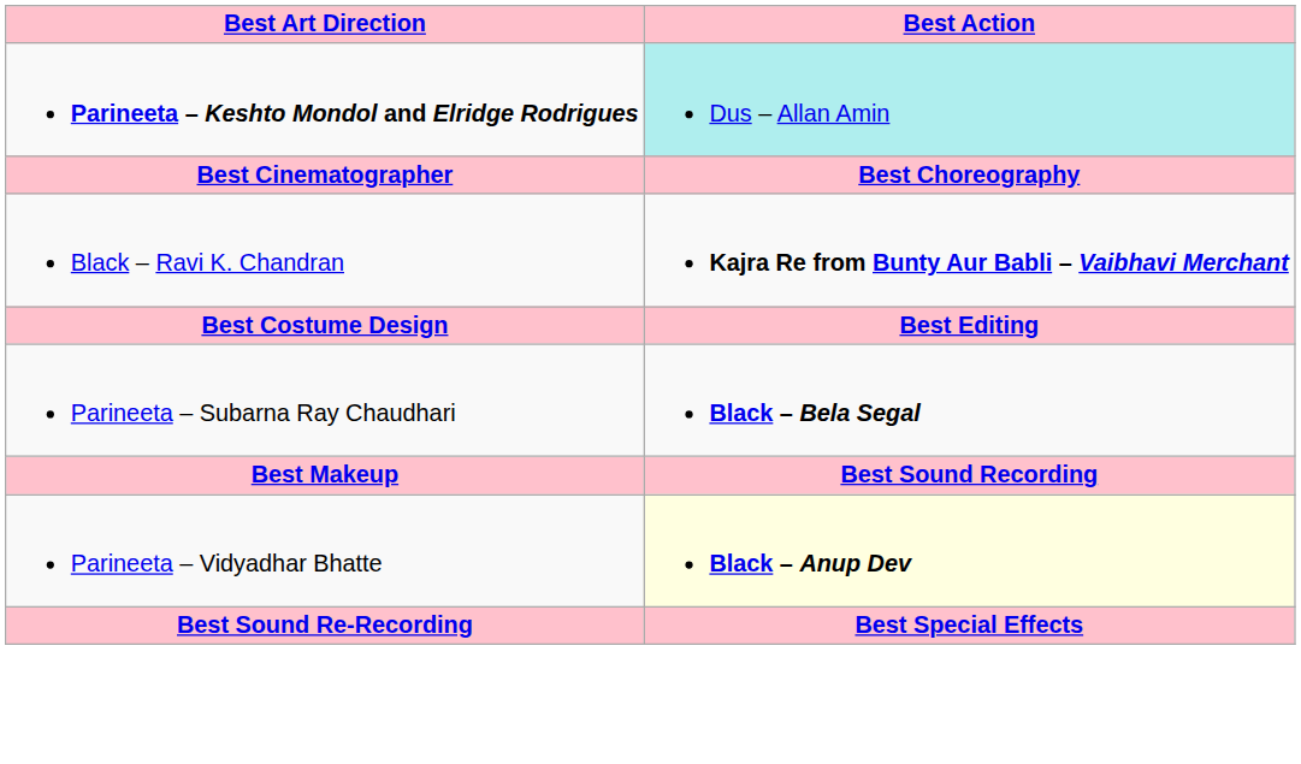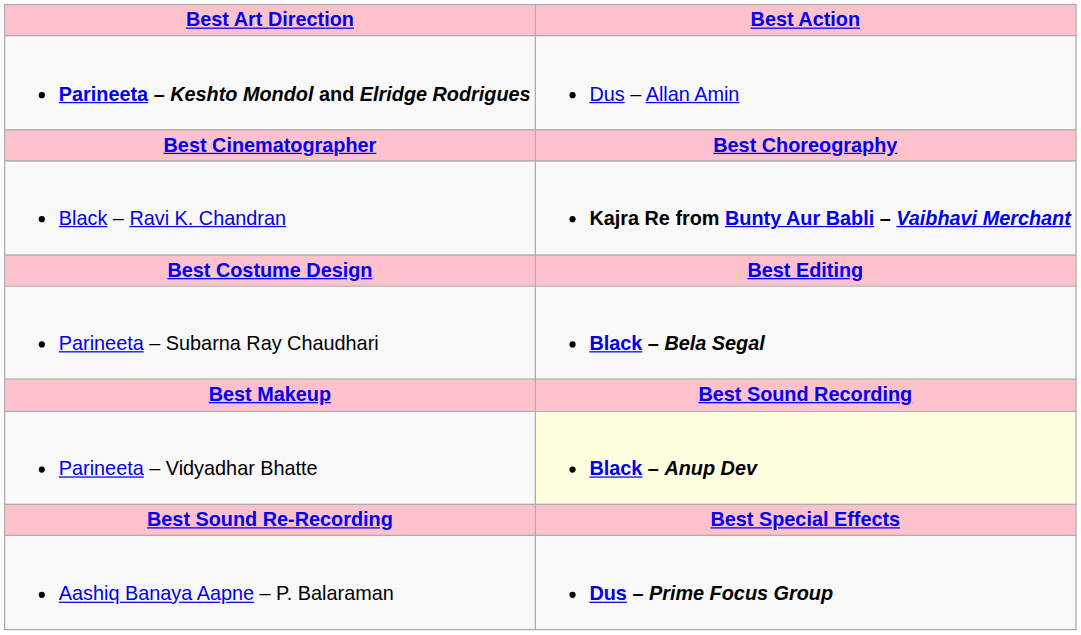 <table class=wikitable style="width=150%">
 <tr>
 <th style="background:#FFC1CC;" ! style="width=50%"><a href='#'>Best Art Direction</a></th>
 <th style="background:#FFC1CC;" ! style="width=50%"><a href='#'>Best Action</a></th>
 </tr>
 <tr>
 <td valign="top"><br><ul><li><strong><a href='#'>Parineeta</a> – <em>Keshto Mondol</em> and <em>Elridge Rodrigues<strong><em></li></ul></td>
-<td valign="top" style="background: paleturquoise;"><br><ul><li></strong><a href='#'>Dus</a> – <a href='#'>Allan Amin</a><strong></li></ul></td>
+<td valign="top"><br><ul><li></strong><a href='#'>Dus</a> – <a href='#'>Allan Amin</a><strong></li></ul></td>
 </tr>
 <tr>
 <th style="background:#FFC1CC;" ! style="width=50%"><a href='#'>Best Cinematographer</a></th>
 <th style="background:#FFC1CC;" ! style="width=50%"><a href='#'>Best Choreography</a></th>
 </tr>
 <tr>
 <td valign="top"><br><ul><li></strong><a href='#'>Black</a> – </em><a href='#'>Ravi K. Chandran</a></em></strong></li></ul></td>
 <td valign="top"><br><ul><li><strong>Kajra Re from <a href='#'>Bunty Aur Babli</a> – <em><a href='#'>Vaibhavi Merchant</a><strong><em></li></ul></td>
 </tr>
 <tr>
 <th style="background:#FFC1CC;" ! style="width=50%"><a href='#'>Best Costume Design</a></th>
 <th style="background:#FFC1CC;" ! style="width=50%"><a href='#'>Best Editing</a></th>
 </tr>
 <tr>
 <td valign="top"><br><ul><li></strong><a href='#'>Parineeta</a> – </em>Subarna Ray Chaudhari</em></strong></li></ul></td>
 <td valign="top"><br><ul><li><strong><a href='#'>Black</a> – <em>Bela Segal<strong><em></li></ul></td>
 </tr>
 <tr>
 <th style="background:#FFC1CC;" ! style="width=50%"><a href='#'>Best Makeup</a></th>
 <th style="background:#FFC1CC;" ! style="width=50%"><a href='#'>Best Sound Recording</a></th>
 </tr>
 <tr>
 <td valign="top"><br><ul><li></strong><a href='#'>Parineeta</a> – </em>Vidyadhar Bhatte</em></strong></li></ul></td>
 <td valign="top" style="background: lightyellow;"><br><ul><li><strong><a href='#'>Black</a> – <em>Anup Dev<strong><em></li></ul></td>
 </tr>
 <tr>
 <th style="background:#FFC1CC;" ! style="width=50%"><a href='#'>Best Sound Re-Recording</a></th>
 <th style="background:#FFC1CC;" ! style="width=50%"><a href='#'>Best Special Effects</a></th>
 </tr>
+<tr>
+<td valign="top"><br><ul><li></strong><a href='#'>Aashiq Banaya Aapne</a> – </em>P. Balaraman</em></strong></li></ul></td>
+<td valign="top"><br><ul><li><strong><a href='#'>Dus</a> – <em>Prime Focus Group<strong><em></li></ul></td>
+</tr>
 </table>
